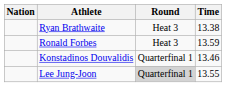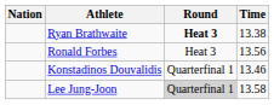 <table class="wikitable sortable" style="text-align:center">
 <tr>
 <th>Nation</th>
 <th>Athlete</th>
 <th>Round</th>
 <th>Time</th>
 </tr>
 <tr>
 <td align=left></td>
 <td align=left><a href='#'>Ryan Brathwaite</a></td>
-<td>Heat 3</td>
+<td><strong>Heat 3</strong></td>
 <td>13.38</td>
 </tr>
 <tr>
 <td align=left></td>
 <td align=left><a href='#'>Ronald Forbes</a></td>
 <td>Heat 3</td>
-<td>13.59</td>
+<td>13.56</td>
 </tr>
 <tr>
 <td align=left></td>
 <td align=left><a href='#'>Konstadinos Douvalidis</a></td>
 <td>Quarterfinal 1</td>
 <td>13.46</td>
 </tr>
 <tr>
 <td align=left></td>
 <td align=left><a href='#'>Lee Jung-Joon</a></td>
 <td style="background: lightgrey;">Quarterfinal 1</td>
-<td>13.55</td>
+<td>13.58</td>
 </tr>
 </table>
